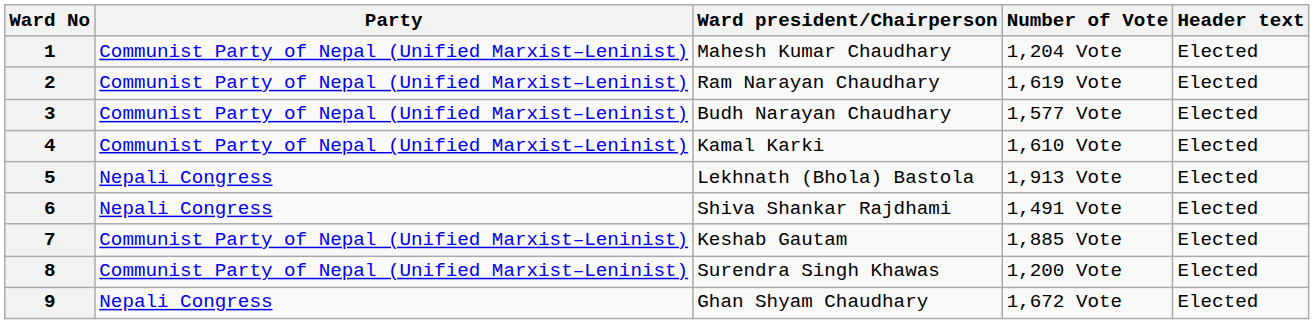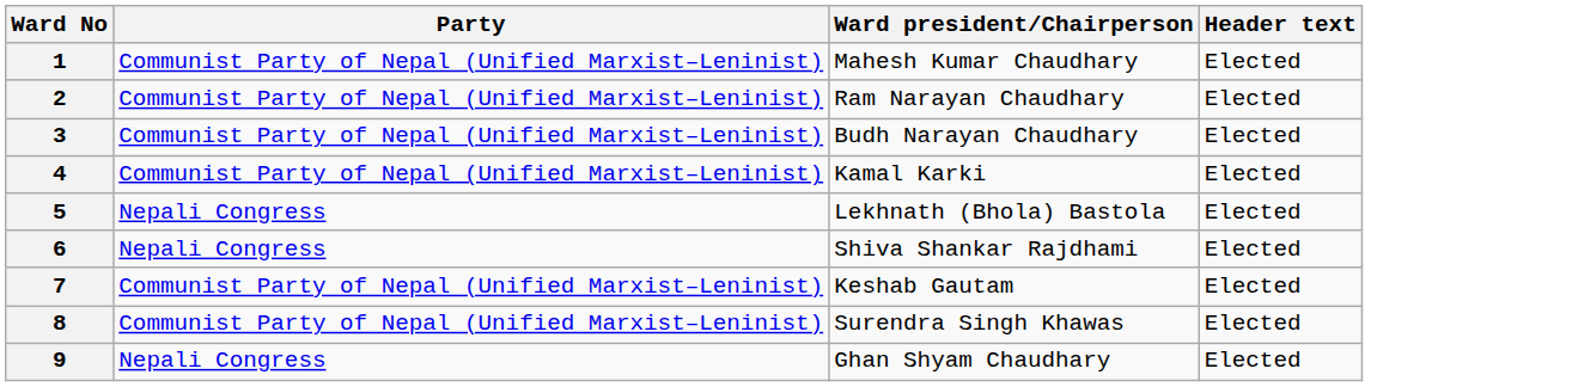 <table class="wikitable sortable mw-collapsible">
 <tr>
 <th>Ward No</th>
 <th>Party</th>
 <th>Ward president/Chairperson</th>
-<th>Number of Vote</th>
 <th>Header text</th>
 </tr>
 <tr>
 <th>1</th>
 <td><a href='#'>Communist Party of Nepal (Unified Marxist–Leninist)</a></td>
 <td>Mahesh Kumar Chaudhary</td>
-<td>1,204 Vote</td>
 <td>Elected</td>
 </tr>
 <tr>
 <th>2</th>
 <td><a href='#'>Communist Party of Nepal (Unified Marxist–Leninist)</a></td>
 <td>Ram Narayan Chaudhary</td>
-<td>1,619 Vote</td>
 <td>Elected</td>
 </tr>
 <tr>
 <th>3</th>
 <td><a href='#'>Communist Party of Nepal (Unified Marxist–Leninist)</a></td>
 <td>Budh Narayan Chaudhary</td>
-<td>1,577 Vote</td>
 <td>Elected</td>
 </tr>
 <tr>
 <th>4</th>
 <td><a href='#'>Communist Party of Nepal (Unified Marxist–Leninist)</a></td>
 <td>Kamal Karki</td>
-<td>1,610 Vote</td>
 <td>Elected</td>
 </tr>
 <tr>
 <th>5</th>
 <td><a href='#'>Nepali Congress</a></td>
 <td>Lekhnath (Bhola) Bastola</td>
-<td>1,913 Vote</td>
 <td>Elected</td>
 </tr>
 <tr>
 <th>6</th>
 <td><a href='#'>Nepali Congress</a></td>
 <td>Shiva Shankar Rajdhami</td>
-<td>1,491 Vote</td>
 <td>Elected</td>
 </tr>
 <tr>
 <th>7</th>
 <td><a href='#'>Communist Party of Nepal (Unified Marxist–Leninist)</a></td>
 <td>Keshab Gautam</td>
-<td>1,885 Vote</td>
 <td>Elected</td>
 </tr>
 <tr>
 <th>8</th>
 <td><a href='#'>Communist Party of Nepal (Unified Marxist–Leninist)</a></td>
 <td>Surendra Singh Khawas</td>
-<td>1,200 Vote</td>
 <td>Elected</td>
 </tr>
 <tr>
 <th>9</th>
 <td><a href='#'>Nepali Congress</a></td>
 <td>Ghan Shyam Chaudhary</td>
-<td>1,672 Vote</td>
 <td>Elected</td>
 </tr>
 </table>
